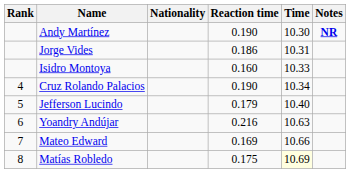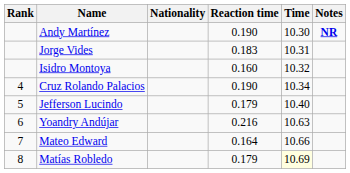 <table class="wikitable sortable" style="text-align:center">
 <tr>
 <th>Rank</th>
 <th>Name</th>
 <th>Nationality</th>
 <th>Reaction time</th>
 <th>Time</th>
 <th>Notes</th>
 </tr>
 <tr>
 <td></td>
 <td align=left><a href='#'>Andy Martínez</a></td>
 <td align=left></td>
 <td>0.190</td>
 <td>10.30</td>
 <td><a href='#'><strong>NR</strong></a></td>
 </tr>
 <tr>
 <td></td>
 <td align=left><a href='#'>Jorge Vides</a></td>
 <td align=left></td>
-<td>0.186</td>
+<td>0.183</td>
 <td>10.31</td>
 <td></td>
 </tr>
 <tr>
 <td></td>
 <td align=left><a href='#'>Isidro Montoya</a></td>
 <td align=left></td>
 <td>0.160</td>
-<td>10.33</td>
+<td>10.32</td>
 <td></td>
 </tr>
 <tr>
 <td>4</td>
 <td align=left><a href='#'>Cruz Rolando Palacios</a></td>
 <td align=left></td>
 <td>0.190</td>
 <td>10.34</td>
 <td></td>
 </tr>
 <tr>
 <td>5</td>
 <td align=left><a href='#'>Jefferson Lucindo</a></td>
 <td align=left></td>
 <td>0.179</td>
 <td>10.40</td>
 <td></td>
 </tr>
 <tr>
 <td>6</td>
 <td align=left><a href='#'>Yoandry Andújar</a></td>
 <td align=left></td>
 <td>0.216</td>
 <td>10.63</td>
 <td></td>
 </tr>
 <tr>
 <td>7</td>
 <td align=left><a href='#'>Mateo Edward</a></td>
 <td align=left></td>
-<td>0.169</td>
+<td>0.164</td>
 <td>10.66</td>
 <td></td>
 </tr>
 <tr>
 <td>8</td>
 <td align=left><a href='#'>Matías Robledo</a></td>
 <td align=left></td>
-<td>0.175</td>
+<td>0.179</td>
 <td style="background: lightyellow;">10.69</td>
 <td></td>
 </tr>
 </table>
